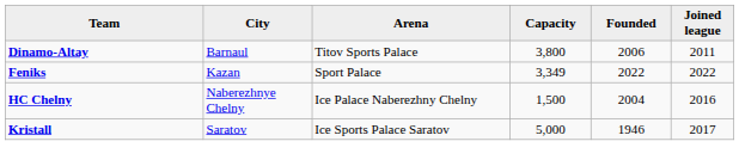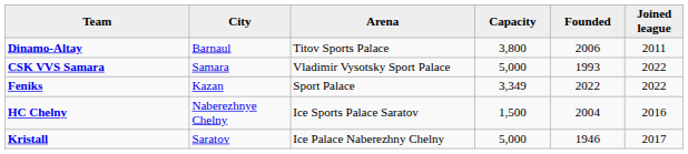 <table class="wikitable" style="width:100%; text-align:left">
 <tr>
 <th style="background: #eeeeee;" width="160">Team</th>
 <th style="background: #eeeeee;" width="40">City</th>
 <th style="background: #eeeeee;" width="160">Arena</th>
 <th style="background: #eeeeee;" width="40">Capacity</th>
 <th style="background: #eeeeee;" width="35">Founded</th>
 <th style="background: #eeeeee;" width="35">Joined league</th>
 </tr>
 <tr>
 <td><strong><a href='#'>Dinamo-Altay</a></strong></td>
 <td> <a href='#'>Barnaul</a></td>
 <td>Titov Sports Palace</td>
 <td align=center>3,800</td>
 <td align=center>2006</td>
 <td align=center>2011</td>
 </tr>
 <tr>
+<td><strong><a href='#'>CSK VVS Samara</a></strong></td>
+<td> <a href='#'>Samara</a></td>
+<td>Vladimir Vysotsky Sport Palace</td>
+<td align=center>5,000</td>
+<td align=center>1993</td>
+<td align=center>2022</td>
+</tr>
+<tr>
 <td><strong><a href='#'>Feniks</a></strong></td>
 <td> <a href='#'>Kazan</a></td>
 <td>Sport Palace</td>
 <td align=center>3,349</td>
 <td align=center>2022</td>
 <td align=center>2022</td>
 </tr>
 <tr>
 <td><strong><a href='#'>HC Chelny</a></strong></td>
 <td> <a href='#'>Naberezhnye Chelny</a></td>
-<td>Ice Palace Naberezhny Chelny</td>
+<td>Ice Sports Palace Saratov</td>
 <td align=center>1,500</td>
 <td align=center>2004</td>
 <td align=center>2016</td>
 </tr>
 <tr>
 <td><strong><a href='#'>Kristall</a></strong></td>
 <td> <a href='#'>Saratov</a></td>
-<td>Ice Sports Palace Saratov</td>
+<td>Ice Palace Naberezhny Chelny</td>
 <td align=center>5,000</td>
 <td align=center>1946</td>
 <td align=center>2017</td>
 </tr>
 </table>
